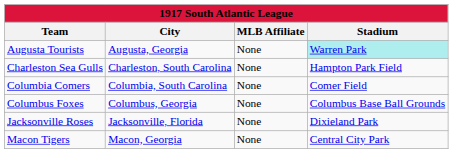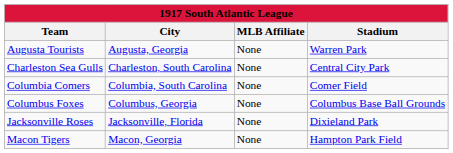 <table class="wikitable" style="width:auto">
 <tr>
 <td bgcolor="#DC143C" align="center" colspan="7"><strong><span>1917 South Atlantic League</span></strong></td>
 </tr>
 <tr>
 <th>Team</th>
 <th>City</th>
 <th>MLB Affiliate</th>
 <th>Stadium</th>
 </tr>
 <tr>
 <td><a href='#'>Augusta Tourists</a></td>
 <td><a href='#'>Augusta, Georgia</a></td>
 <td>None</td>
-<td style="background: paleturquoise;"><a href='#'>Warren Park</a></td>
+<td><a href='#'>Warren Park</a></td>
 </tr>
 <tr>
 <td><a href='#'>Charleston Sea Gulls</a></td>
 <td><a href='#'>Charleston, South Carolina</a></td>
 <td>None</td>
-<td><a href='#'>Hampton Park Field</a></td>
+<td><a href='#'>Central City Park</a></td>
 </tr>
 <tr>
 <td><a href='#'>Columbia Comers</a></td>
 <td><a href='#'>Columbia, South Carolina</a></td>
 <td>None</td>
 <td><a href='#'>Comer Field</a></td>
 </tr>
 <tr>
 <td><a href='#'>Columbus Foxes</a></td>
 <td><a href='#'>Columbus, Georgia</a></td>
 <td>None</td>
 <td><a href='#'>Columbus Base Ball Grounds</a></td>
 </tr>
 <tr>
 <td><a href='#'>Jacksonville Roses</a></td>
 <td><a href='#'>Jacksonville, Florida</a></td>
 <td>None</td>
 <td><a href='#'>Dixieland Park</a></td>
 </tr>
 <tr>
 <td><a href='#'>Macon Tigers</a></td>
 <td><a href='#'>Macon, Georgia</a></td>
 <td>None</td>
-<td><a href='#'>Central City Park</a></td>
+<td><a href='#'>Hampton Park Field</a></td>
 </tr>
 </table>
